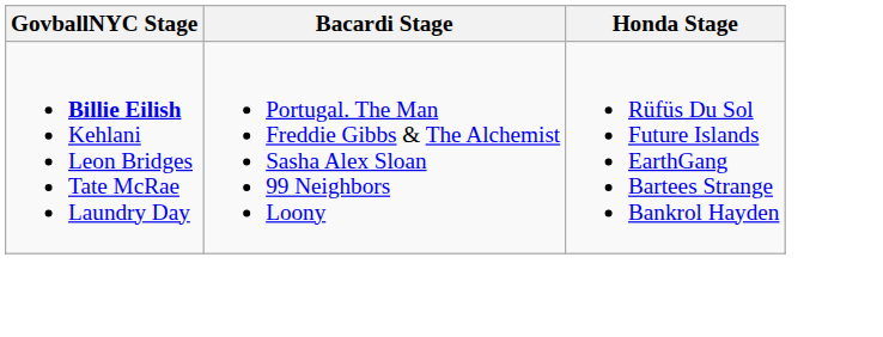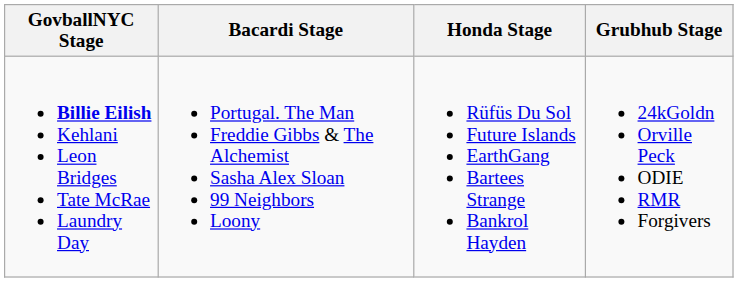 <table class="wikitable">
 <tr>
 <th>GovballNYC Stage</th>
 <th>Bacardi Stage</th>
 <th>Honda Stage</th>
+<th>Grubhub Stage</th>
 </tr>
 <tr valign="top">
 <td><br><ul><li><strong><a href='#'>Billie Eilish</a></strong></li><li><a href='#'>Kehlani</a></li><li><a href='#'>Leon Bridges</a></li><li><a href='#'>Tate McRae</a></li><li><a href='#'>Laundry Day</a></li></ul></td>
 <td><br><ul><li><a href='#'>Portugal. The Man</a></li><li><a href='#'>Freddie Gibbs</a> & <a href='#'>The Alchemist</a></li><li><a href='#'>Sasha Alex Sloan</a></li><li><a href='#'>99 Neighbors</a></li><li><a href='#'>Loony</a></li></ul></td>
 <td><br><ul><li><a href='#'>Rüfüs Du Sol</a></li><li><a href='#'>Future Islands</a></li><li><a href='#'>EarthGang</a></li><li><a href='#'>Bartees Strange</a></li><li><a href='#'>Bankrol Hayden</a></li></ul></td>
+<td><br><ul><li><a href='#'>24kGoldn</a></li><li><a href='#'>Orville Peck</a></li><li>ODIE</li><li><a href='#'>RMR</a></li><li>Forgivers</li></ul></td>
 </tr>
 </table>
